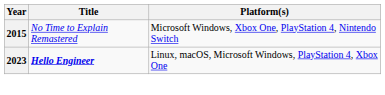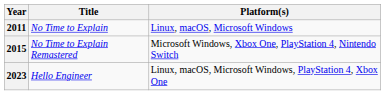 <table class="wikitable sortable plainrowheaders">
 <tr>
 <th scope="col">Year</th>
 <th scope="col">Title</th>
 <th scope="col">Platform(s)</th>
+</tr>
+<tr>
+<th scope="row">2011</th>
+<td><em><a href='#'>No Time to Explain</a></em></td>
+<td><a href='#'>Linux</a>, <a href='#'>macOS</a>, <a href='#'>Microsoft Windows</a></td>
 </tr>
 <tr>
 <th scope="row">2015</th>
 <td><em><a href='#'>No Time to Explain Remastered</a></em></td>
 <td>Microsoft Windows, <a href='#'>Xbox One</a>, <a href='#'>PlayStation 4</a>, <a href='#'>Nintendo Switch</a></td>
 </tr>
 <tr>
 <th scope="row">2023</th>
-<td><strong><em><a href='#'>Hello Engineer</a></em></strong></td>
+<td><em><a href='#'>Hello Engineer</a></em></td>
 <td>Linux, macOS, Microsoft Windows, <a href='#'>PlayStation 4</a>, <a href='#'>Xbox One</a></td>
 </tr>
 </table>
